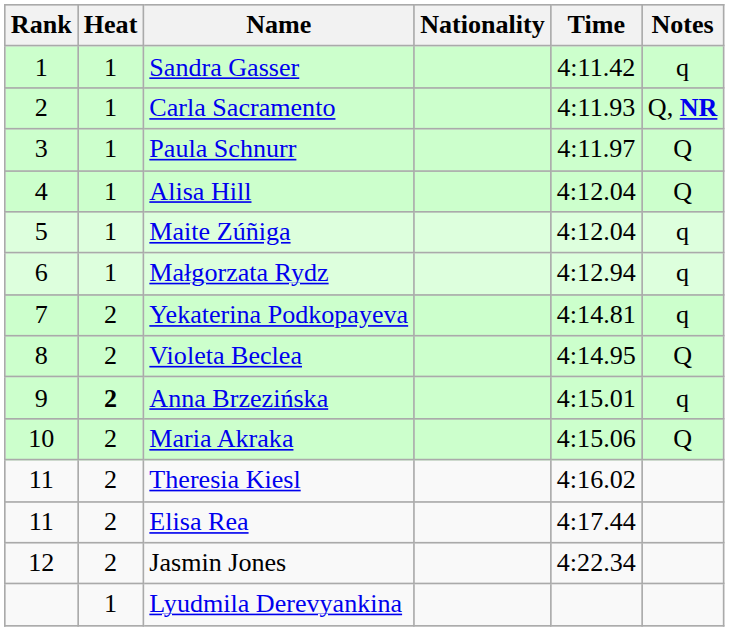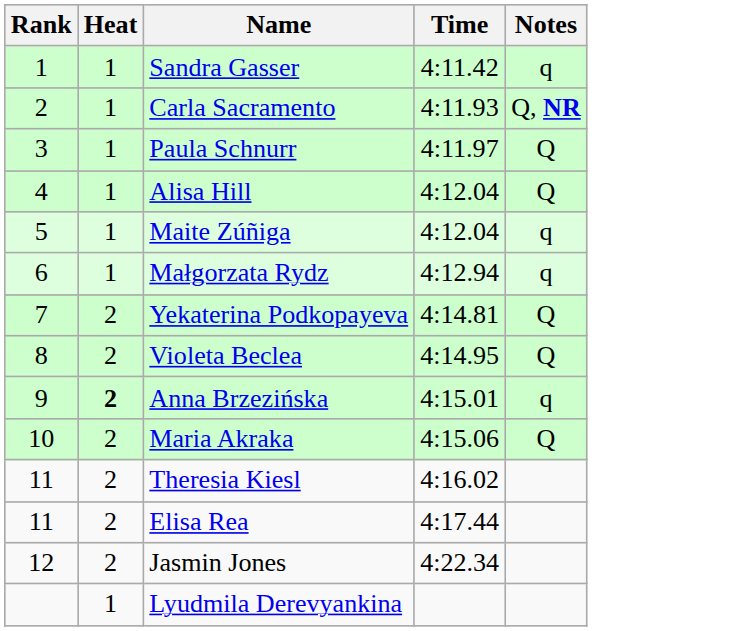 <table class="wikitable sortable" style="text-align:center">
 <tr>
 <th>Rank</th>
 <th>Heat</th>
 <th>Name</th>
-<th>Nationality</th>
 <th>Time</th>
 <th>Notes</th>
 </tr>
 <tr bgcolor=ccffcc>
 <td>1</td>
 <td>1</td>
 <td align="left"><a href='#'>Sandra Gasser</a></td>
-<td align=left></td>
 <td>4:11.42</td>
 <td>q</td>
 </tr>
 <tr bgcolor=ccffcc>
 <td>2</td>
 <td>1</td>
 <td align="left"><a href='#'>Carla Sacramento</a></td>
-<td align=left></td>
 <td>4:11.93</td>
 <td>Q, <strong><a href='#'>NR</a></strong></td>
 </tr>
 <tr bgcolor=ccffcc>
 <td>3</td>
 <td>1</td>
 <td align="left"><a href='#'>Paula Schnurr</a></td>
-<td align=left></td>
 <td>4:11.97</td>
 <td>Q</td>
 </tr>
 <tr bgcolor=ccffcc>
 <td>4</td>
 <td>1</td>
 <td align="left"><a href='#'>Alisa Hill</a></td>
-<td align=left></td>
 <td>4:12.04</td>
 <td>Q</td>
 </tr>
 <tr bgcolor=ddffdd>
 <td>5</td>
 <td>1</td>
 <td align="left"><a href='#'>Maite Zúñiga</a></td>
-<td align=left></td>
 <td>4:12.04</td>
 <td>q</td>
 </tr>
 <tr bgcolor=ddffdd>
 <td>6</td>
 <td>1</td>
 <td align="left"><a href='#'>Małgorzata Rydz</a></td>
-<td align=left></td>
 <td>4:12.94</td>
 <td>q</td>
 </tr>
 <tr bgcolor=ccffcc>
 <td>7</td>
 <td>2</td>
 <td align="left"><a href='#'>Yekaterina Podkopayeva</a></td>
-<td align=left></td>
 <td>4:14.81</td>
-<td>q</td>
+<td>Q</td>
 </tr>
 <tr bgcolor=ccffcc>
 <td>8</td>
 <td>2</td>
 <td align="left"><a href='#'>Violeta Beclea</a></td>
-<td align=left></td>
 <td>4:14.95</td>
 <td>Q</td>
 </tr>
 <tr bgcolor=ccffcc>
 <td>9</td>
 <td><strong>2</strong></td>
 <td align="left"><a href='#'>Anna Brzezińska</a></td>
-<td align=left></td>
 <td>4:15.01</td>
 <td>q</td>
 </tr>
 <tr bgcolor=ccffcc>
 <td>10</td>
 <td>2</td>
 <td align="left"><a href='#'>Maria Akraka</a></td>
-<td align=left></td>
 <td>4:15.06</td>
 <td>Q</td>
 </tr>
 <tr>
 <td>11</td>
 <td>2</td>
 <td align="left"><a href='#'>Theresia Kiesl</a></td>
-<td align=left></td>
 <td>4:16.02</td>
 <td></td>
 </tr>
 <tr>
 <td>11</td>
 <td>2</td>
 <td align="left"><a href='#'>Elisa Rea</a></td>
-<td align=left></td>
 <td>4:17.44</td>
 <td></td>
 </tr>
 <tr>
 <td>12</td>
 <td>2</td>
 <td align="left">Jasmin Jones</td>
-<td align="left"></td>
 <td>4:22.34</td>
 <td></td>
 </tr>
 <tr>
 <td></td>
 <td>1</td>
 <td align="left"><a href='#'>Lyudmila Derevyankina</a></td>
-<td align=left></td>
 <td></td>
 <td></td>
 </tr>
 </table>
